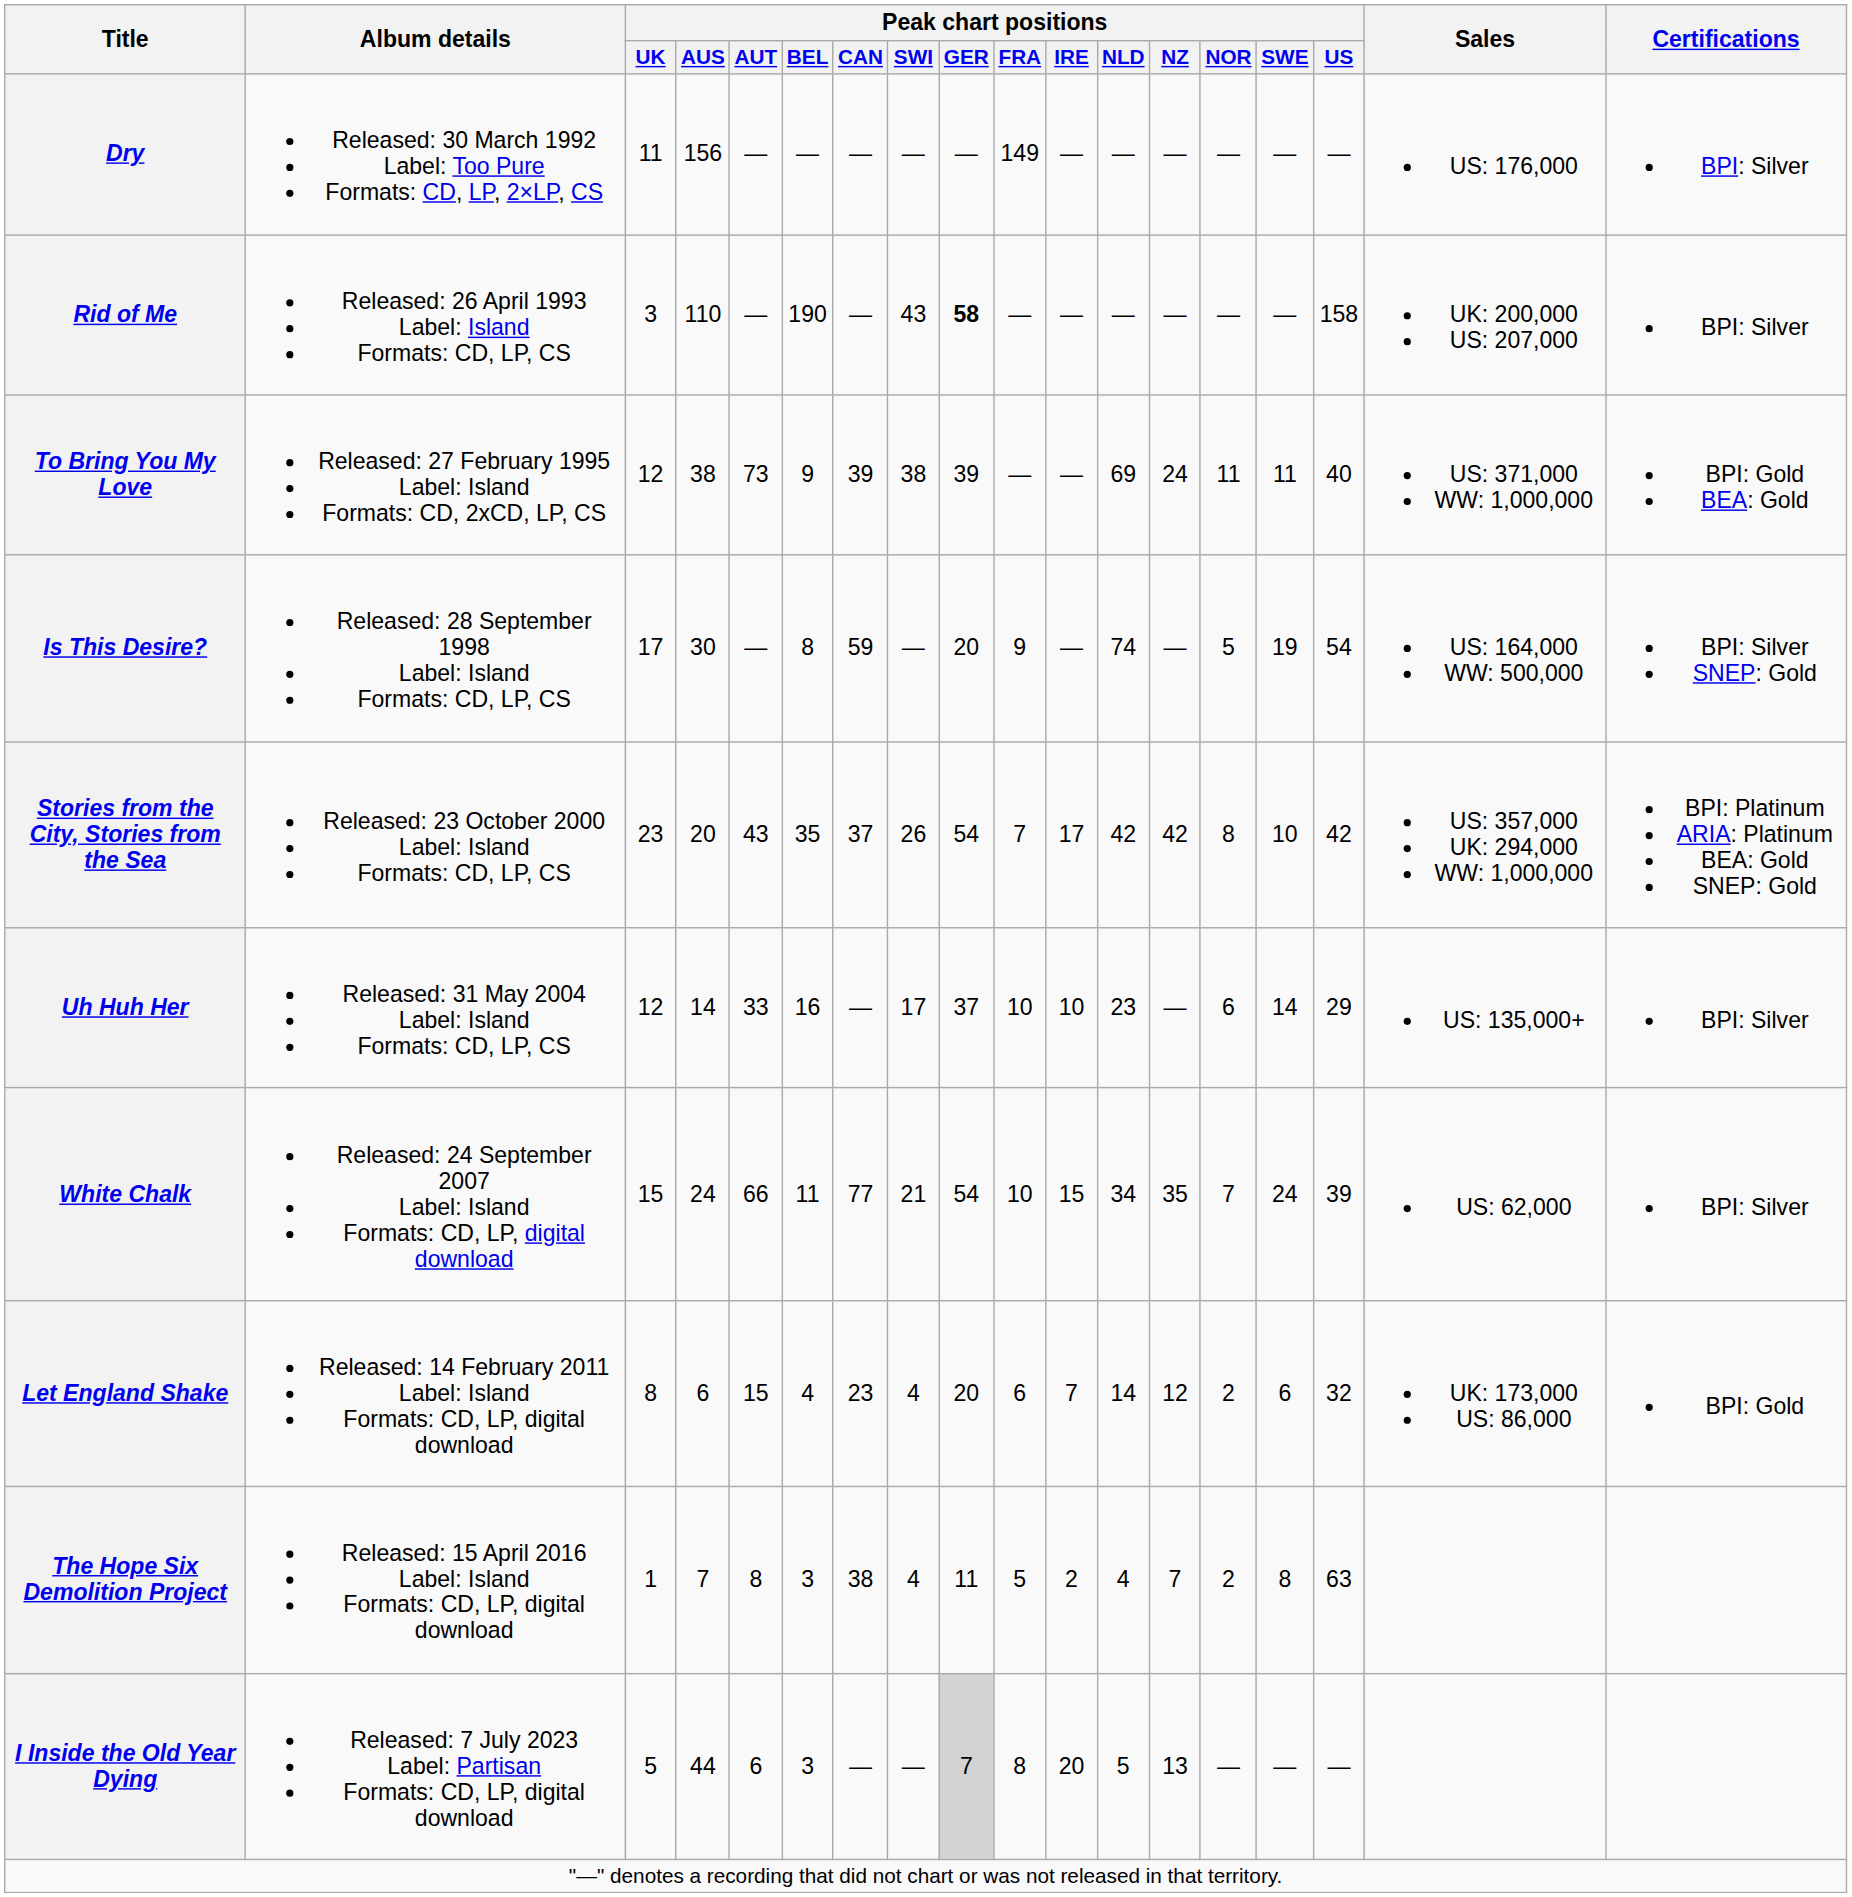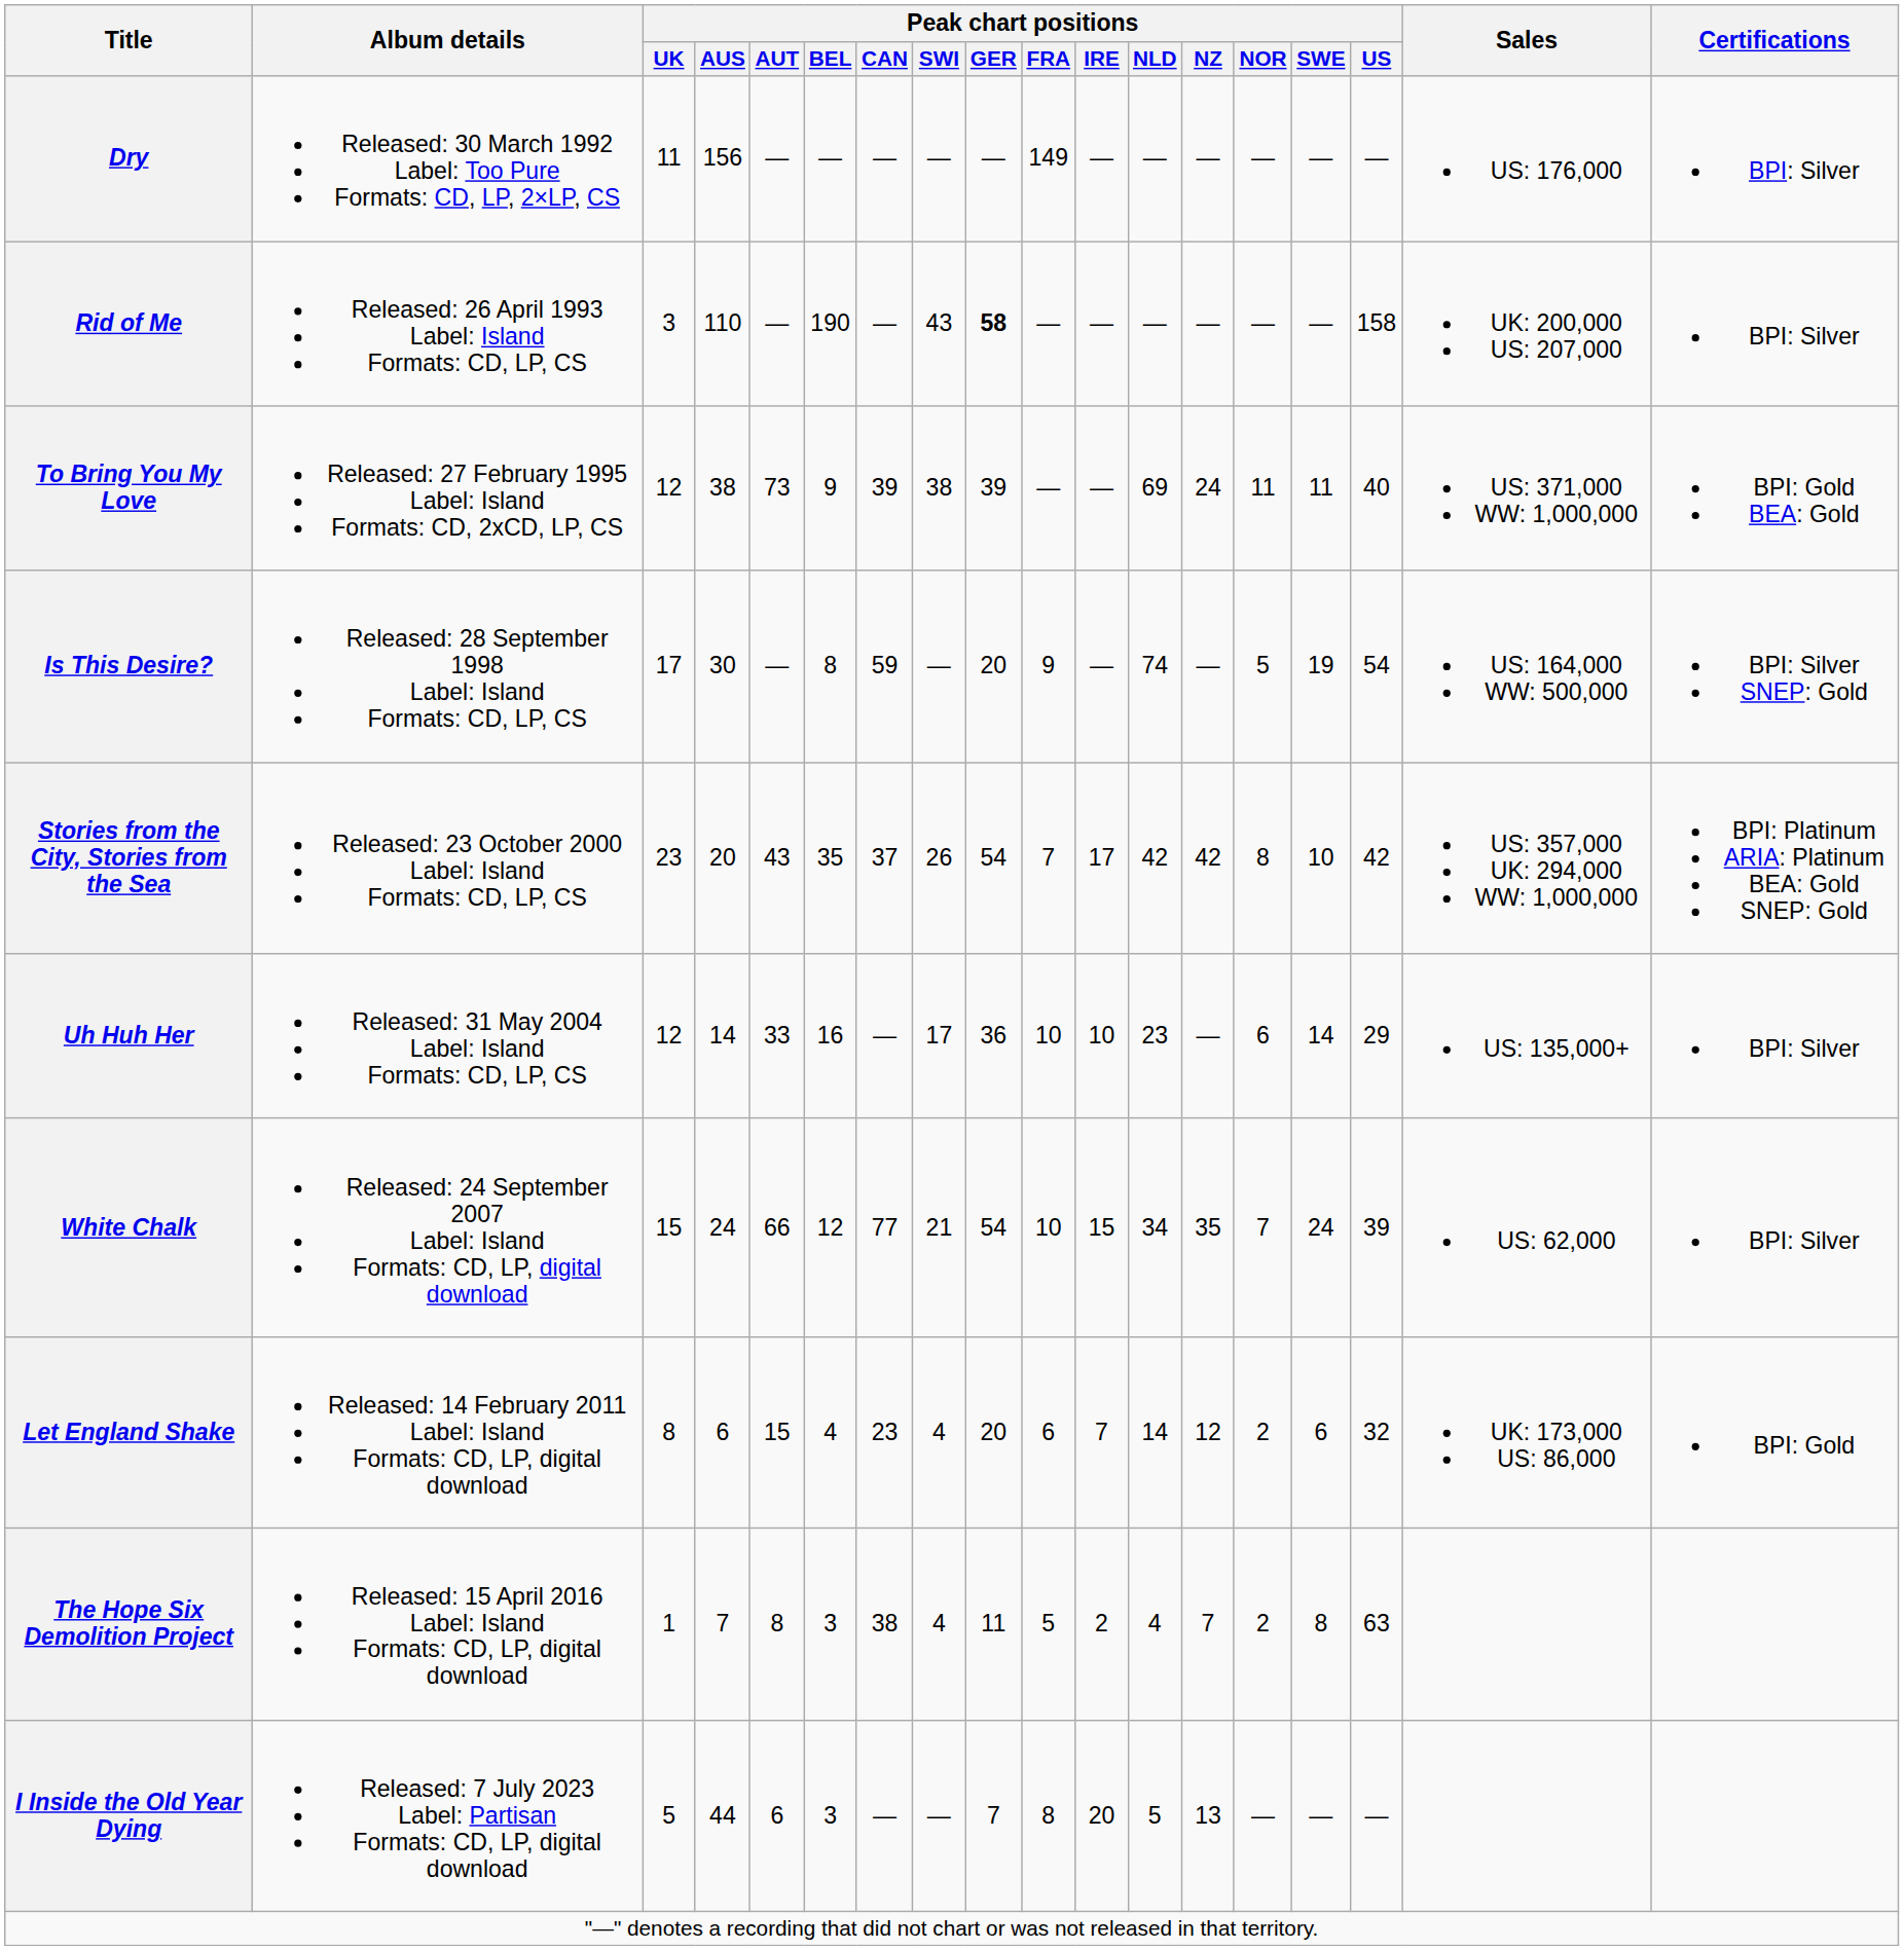 <table class="wikitable plainrowheaders" style="text-align:center;" border="1">
 <tr>
 <th scope="col" rowspan="2" style="width:10em;">Title</th>
 <th scope="col" rowspan="2" style="width:16em;">Album details</th>
 <th scope="col" colspan="14">Peak chart positions</th>
 <th scope="col" rowspan="2" style="width:10em;">Sales</th>
 <th scope="col" rowspan="2" style="width:10em;"><a href='#'>Certifications</a></th>
 </tr>
 <tr>
 <th scope="col" style="width:2em;font-size:90%;"><a href='#'>UK</a><br></th>
 <th scope="col" style="width:2em;font-size:90%;"><a href='#'>AUS</a><br></th>
 <th scope="col" style="width:2em;font-size:90%;"><a href='#'>AUT</a><br></th>
 <th scope="col" style="width:2em;font-size:90%;"><a href='#'>BEL</a><br></th>
 <th scope="col" style="width:2em;font-size:90%;"><a href='#'>CAN</a><br></th>
 <th scope="col" style="width:2em;font-size:90%;"><a href='#'>SWI</a><br></th>
 <th scope="col" style="width:2em;font-size:90%;"><a href='#'>GER</a><br></th>
 <th scope="col" style="width:2em;font-size:90%;"><a href='#'>FRA</a><br></th>
 <th scope="col" style="width:2em;font-size:90%;"><a href='#'>IRE</a><br></th>
 <th scope="col" style="width:2em;font-size:90%;"><a href='#'>NLD</a><br></th>
 <th scope="col" style="width:2em;font-size:90%;"><a href='#'>NZ</a><br></th>
 <th scope="col" style="width:2em;font-size:90%;"><a href='#'>NOR</a><br></th>
 <th scope="col" style="width:2em;font-size:90%;"><a href='#'>SWE</a><br></th>
 <th scope="col" style="width:2em;font-size:90%;"><a href='#'>US</a><br></th>
 </tr>
 <tr>
 <th scope="row"><em><a href='#'>Dry</a></em></th>
 <td><br><ul><li>Released: 30 March 1992</li><li>Label: <a href='#'>Too Pure</a></li><li>Formats: <a href='#'>CD</a>, <a href='#'>LP</a>, <a href='#'>2×LP</a>, <a href='#'>CS</a></li></ul></td>
 <td>11</td>
 <td>156</td>
 <td>—</td>
 <td>—</td>
 <td>—</td>
 <td>—</td>
 <td>—</td>
 <td>149</td>
 <td>—</td>
 <td>—</td>
 <td>—</td>
 <td>—</td>
 <td>—</td>
 <td>—</td>
 <td><br><ul><li>US: 176,000</li></ul></td>
 <td><br><ul><li><a href='#'>BPI</a>: Silver</li></ul></td>
 </tr>
 <tr>
 <th scope="row"><em><a href='#'>Rid of Me</a></em></th>
 <td><br><ul><li>Released: 26 April 1993</li><li>Label: <a href='#'>Island</a></li><li>Formats: CD, LP, CS</li></ul></td>
 <td>3</td>
 <td>110</td>
 <td>—</td>
 <td>190</td>
 <td>—</td>
 <td>43</td>
 <td><strong>58</strong></td>
 <td>—</td>
 <td>—</td>
 <td>—</td>
 <td>—</td>
 <td>—</td>
 <td>—</td>
 <td>158</td>
 <td><br><ul><li>UK: 200,000</li><li>US: 207,000</li></ul></td>
 <td><br><ul><li>BPI: Silver</li></ul></td>
 </tr>
 <tr>
 <th scope="row"><em><a href='#'>To Bring You My Love</a></em></th>
 <td><br><ul><li>Released: 27 February 1995</li><li>Label: Island</li><li>Formats: CD, 2xCD, LP, CS</li></ul></td>
 <td>12</td>
 <td>38</td>
 <td>73</td>
 <td>9</td>
 <td>39</td>
 <td>38</td>
 <td>39</td>
 <td>—</td>
 <td>—</td>
 <td>69</td>
 <td>24</td>
 <td>11</td>
 <td>11</td>
 <td>40</td>
 <td><br><ul><li>US: 371,000</li><li>WW: 1,000,000</li></ul></td>
 <td><br><ul><li>BPI: Gold</li><li><a href='#'>BEA</a>: Gold</li></ul></td>
 </tr>
 <tr>
 <th scope="row"><em><a href='#'>Is This Desire?</a></em></th>
 <td><br><ul><li>Released: 28 September 1998</li><li>Label: Island</li><li>Formats: CD, LP, CS</li></ul></td>
 <td>17</td>
 <td>30</td>
 <td>—</td>
 <td>8</td>
 <td>59</td>
 <td>—</td>
 <td>20</td>
 <td>9</td>
 <td>—</td>
 <td>74</td>
 <td>—</td>
 <td>5</td>
 <td>19</td>
 <td>54</td>
 <td><br><ul><li>US: 164,000</li><li>WW: 500,000</li></ul></td>
 <td><br><ul><li>BPI: Silver</li><li><a href='#'>SNEP</a>: Gold</li></ul></td>
 </tr>
 <tr>
 <th scope="row"><em><a href='#'>Stories from the City, Stories from the Sea</a></em></th>
 <td><br><ul><li>Released: 23 October 2000</li><li>Label: Island</li><li>Formats: CD, LP, CS</li></ul></td>
 <td>23</td>
 <td>20</td>
 <td>43</td>
 <td>35</td>
 <td>37</td>
 <td>26</td>
 <td>54</td>
 <td>7</td>
 <td>17</td>
 <td>42</td>
 <td>42</td>
 <td>8</td>
 <td>10</td>
 <td>42</td>
 <td><br><ul><li>US: 357,000</li><li>UK: 294,000</li><li>WW: 1,000,000</li></ul></td>
 <td><br><ul><li>BPI: Platinum</li><li><a href='#'>ARIA</a>: Platinum</li><li>BEA: Gold</li><li>SNEP: Gold</li></ul></td>
 </tr>
 <tr>
 <th scope="row"><em><a href='#'>Uh Huh Her</a></em></th>
 <td><br><ul><li>Released: 31 May 2004</li><li>Label: Island</li><li>Formats: CD, LP, CS</li></ul></td>
 <td>12</td>
 <td>14</td>
 <td>33</td>
 <td>16</td>
 <td>—</td>
 <td>17</td>
-<td>37</td>
+<td>36</td>
 <td>10</td>
 <td>10</td>
 <td>23</td>
 <td>—</td>
 <td>6</td>
 <td>14</td>
 <td>29</td>
 <td><br><ul><li>US: 135,000+</li></ul></td>
 <td><br><ul><li>BPI: Silver</li></ul></td>
 </tr>
 <tr>
 <th scope="row"><em><a href='#'>White Chalk</a></em></th>
 <td><br><ul><li>Released: 24 September 2007</li><li>Label: Island</li><li>Formats: CD, LP, <a href='#'>digital download</a></li></ul></td>
 <td>15</td>
 <td>24</td>
 <td>66</td>
-<td>11</td>
+<td>12</td>
 <td>77</td>
 <td>21</td>
 <td>54</td>
 <td>10</td>
 <td>15</td>
 <td>34</td>
 <td>35</td>
 <td>7</td>
 <td>24</td>
 <td>39</td>
 <td><br><ul><li>US: 62,000</li></ul></td>
 <td><br><ul><li>BPI: Silver</li></ul></td>
 </tr>
 <tr>
 <th scope="row"><em><a href='#'>Let England Shake</a></em></th>
 <td><br><ul><li>Released: 14 February 2011</li><li>Label: Island</li><li>Formats: CD, LP, digital download</li></ul></td>
 <td>8</td>
 <td>6</td>
 <td>15</td>
 <td>4</td>
 <td>23</td>
 <td>4</td>
 <td>20</td>
 <td>6</td>
 <td>7</td>
 <td>14</td>
 <td>12</td>
 <td>2</td>
 <td>6</td>
 <td>32</td>
 <td><br><ul><li>UK: 173,000</li><li>US: 86,000</li></ul></td>
 <td><br><ul><li>BPI: Gold</li></ul></td>
 </tr>
 <tr>
 <th scope="row"><em><a href='#'>The Hope Six Demolition Project</a></em></th>
 <td><br><ul><li>Released: 15 April 2016</li><li>Label: Island</li><li>Formats: CD, LP, digital download</li></ul></td>
 <td>1</td>
 <td>7</td>
 <td>8</td>
 <td>3</td>
 <td>38</td>
 <td>4</td>
 <td>11</td>
 <td>5</td>
 <td>2</td>
 <td>4</td>
 <td>7</td>
 <td>2</td>
 <td>8</td>
 <td>63</td>
 <td></td>
 <td></td>
 </tr>
 <tr>
 <th scope="row"><em><a href='#'>I Inside the Old Year Dying</a></em></th>
 <td><br><ul><li>Released: 7 July 2023</li><li>Label: <a href='#'>Partisan</a></li><li>Formats: CD, LP, digital download</li></ul></td>
 <td>5</td>
 <td>44<br></td>
 <td>6<br></td>
 <td>3</td>
 <td>—</td>
 <td>—</td>
-<td style="background: lightgrey;">7</td>
+<td>7</td>
 <td>8</td>
 <td>20<br></td>
 <td>5</td>
 <td>13<br></td>
 <td>—</td>
 <td>—</td>
 <td>—</td>
 <td></td>
 </tr>
 <tr>
 <td colspan="19" style="font-size:90%">"—" denotes a recording that did not chart or was not released in that territory.</td>
 </tr>
 </table>
